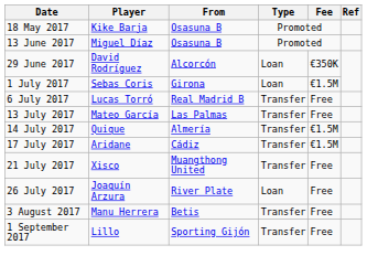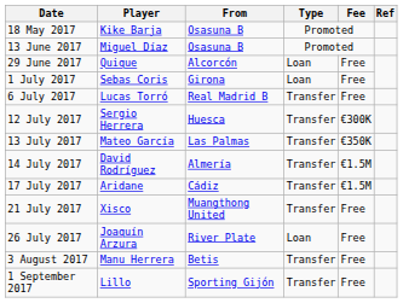 <table class="wikitable" style="width:80%;">
 <tr>
 <th>Date</th>
 <th>Player</th>
 <th>From</th>
 <th>Type</th>
 <th>Fee</th>
 <th>Ref</th>
 </tr>
 <tr>
 <td>18 May 2017</td>
 <td> <a href='#'>Kike Barja</a></td>
 <td> <a href='#'>Osasuna B</a></td>
 <td colspan="2" style="text-align:center;">Promoted</td>
 <td></td>
 </tr>
 <tr>
 <td>13 June 2017</td>
 <td> <a href='#'>Miguel Díaz</a></td>
 <td> <a href='#'>Osasuna B</a></td>
 <td colspan="2" style="text-align:center;">Promoted</td>
 <td></td>
 </tr>
 <tr>
 <td>29 June 2017</td>
-<td> <a href='#'>David Rodríguez</a></td>
+<td> <a href='#'>Quique</a></td>
 <td> <a href='#'>Alcorcón</a></td>
 <td>Loan</td>
-<td>€350K</td>
+<td>Free</td>
 <td rowspan="2"></td>
 </tr>
 <tr>
 <td>1 July 2017</td>
 <td> <a href='#'>Sebas Coris</a></td>
 <td> <a href='#'>Girona</a></td>
 <td>Loan</td>
-<td>€1.5M</td>
+<td>Free</td>
 </tr>
 <tr>
 <td>6 July 2017</td>
 <td> <a href='#'>Lucas Torró</a></td>
 <td> <a href='#'>Real Madrid B</a></td>
 <td>Transfer</td>
 <td>Free</td>
 <td></td>
 </tr>
 <tr>
+<td>12 July 2017</td>
+<td> <a href='#'>Sergio Herrera</a></td>
+<td> <a href='#'>Huesca</a></td>
+<td>Transfer</td>
+<td>€300K</td>
+<td></td>
+</tr>
+<tr>
 <td>13 July 2017</td>
 <td> <a href='#'>Mateo García</a></td>
 <td> <a href='#'>Las Palmas</a></td>
 <td>Transfer</td>
-<td>Free</td>
+<td>€350K</td>
 <td></td>
 </tr>
 <tr>
 <td>14 July 2017</td>
-<td> <a href='#'>Quique</a></td>
+<td> <a href='#'>David Rodríguez</a></td>
 <td> <a href='#'>Almería</a></td>
 <td>Transfer</td>
 <td>€1.5M</td>
 <td></td>
 </tr>
 <tr>
 <td>17 July 2017</td>
 <td> <a href='#'>Aridane</a></td>
 <td> <a href='#'>Cádiz</a></td>
 <td>Transfer</td>
 <td>€1.5M</td>
 <td></td>
 </tr>
 <tr>
 <td>21 July 2017</td>
 <td> <a href='#'>Xisco</a></td>
 <td> <a href='#'>Muangthong United</a></td>
 <td>Transfer</td>
 <td>Free</td>
 <td></td>
 </tr>
 <tr>
 <td>26 July 2017</td>
 <td> <a href='#'>Joaquín Arzura</a></td>
 <td> <a href='#'>River Plate</a></td>
 <td>Loan</td>
 <td>Free</td>
 <td></td>
 </tr>
 <tr>
 <td>3 August 2017</td>
 <td> <a href='#'>Manu Herrera</a></td>
 <td> <a href='#'>Betis</a></td>
 <td>Transfer</td>
 <td>Free</td>
 <td></td>
 </tr>
 <tr>
 <td>1 September 2017</td>
 <td> <a href='#'>Lillo</a></td>
 <td> <a href='#'>Sporting Gijón</a></td>
 <td>Transfer</td>
 <td>Free</td>
 <td></td>
 </tr>
 </table>
